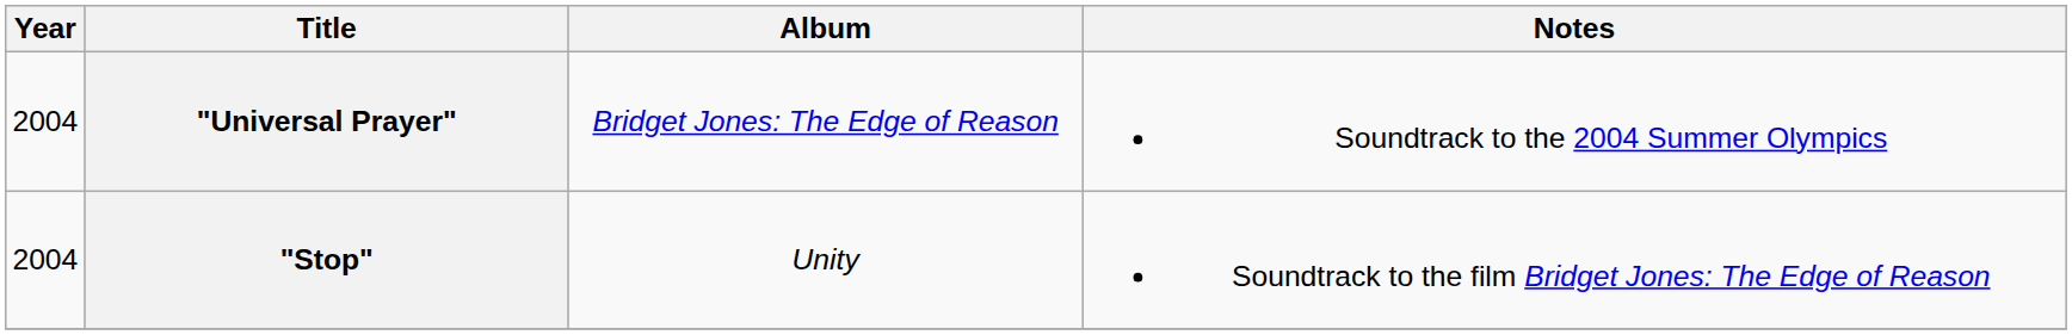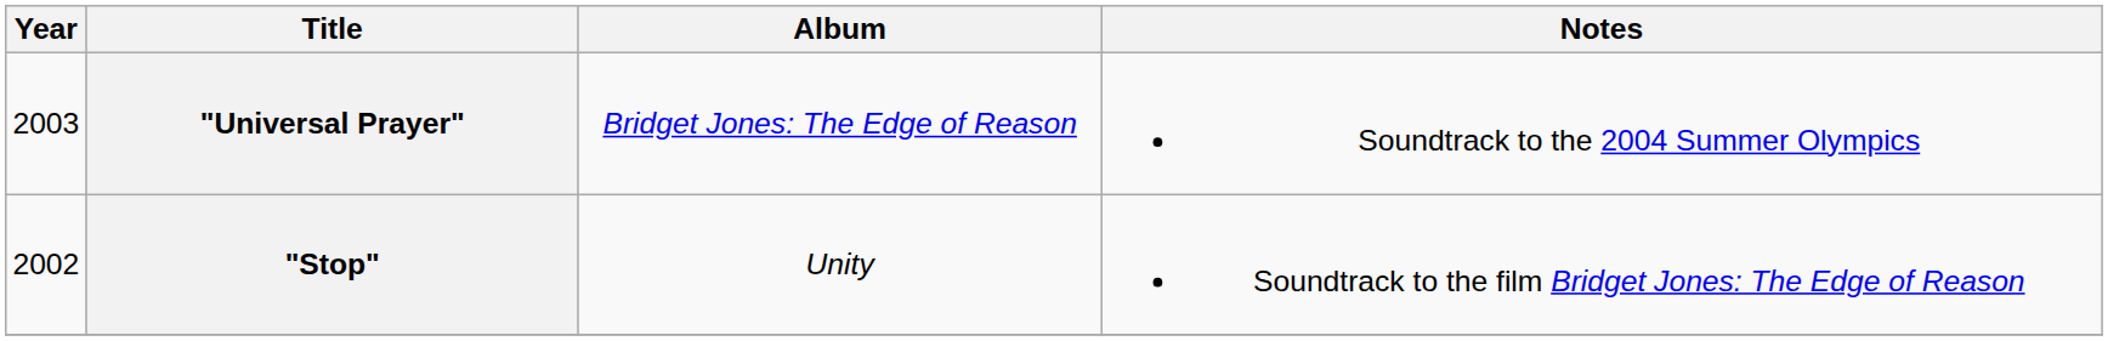 <table class="wikitable plainrowheaders" style="text-align:center;">
 <tr>
 <th scope="col" style="width:1em;">Year</th>
 <th scope="col" style="width:16em;">Title</th>
 <th scope="col" style="width:17em;">Album</th>
 <th scope="col" style="width:33em;">Notes</th>
 </tr>
 <tr>
-<td>2004</td>
+<td>2003</td>
 <th scope="row">"Universal Prayer"</th>
 <td><em><a href='#'>Bridget Jones: The Edge of Reason</a></em></td>
 <td><br><ul><li>Soundtrack to the <a href='#'>2004 Summer Olympics</a></li></ul></td>
 </tr>
 <tr>
-<td>2004</td>
+<td>2002</td>
 <th scope="row">"Stop"</th>
 <td><em>Unity</em></td>
 <td><br><ul><li>Soundtrack to the film <em><a href='#'>Bridget Jones: The Edge of Reason</a></em></li></ul></td>
 </tr>
 <tr>
 </tr>
 </table>
